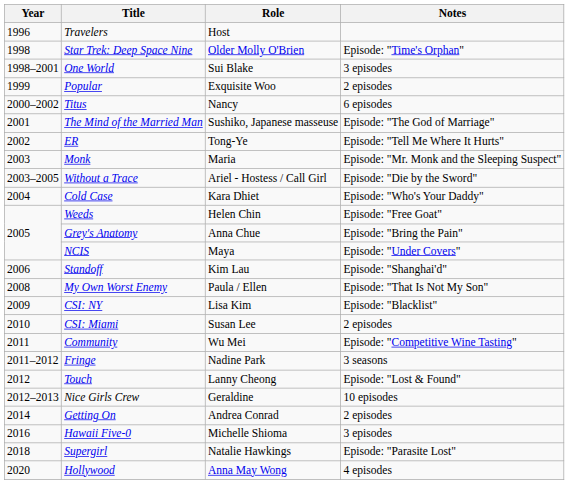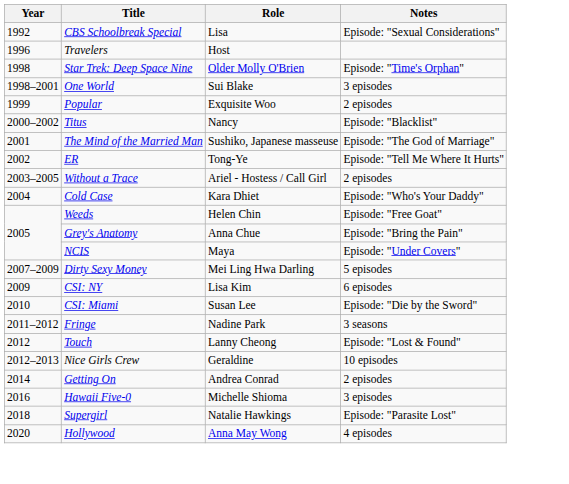 <table class="wikitable">
 <tr>
 <th>Year</th>
 <th>Title</th>
 <th>Role</th>
 <th>Notes</th>
+</tr>
+<tr>
+<td>1992</td>
+<td><em><a href='#'>CBS Schoolbreak Special</a></em></td>
+<td>Lisa</td>
+<td>Episode: "Sexual Considerations"</td>
 </tr>
 <tr>
 <td>1996</td>
 <td><em>Travelers</em></td>
 <td>Host</td>
 <td></td>
 </tr>
 <tr>
 <td>1998</td>
 <td><em><a href='#'>Star Trek: Deep Space Nine</a></em></td>
 <td><a href='#'>Older Molly O'Brien</a></td>
 <td>Episode: "<a href='#'>Time's Orphan</a>"</td>
 </tr>
 <tr>
 <td>1998–2001</td>
 <td><em><a href='#'>One World</a></em></td>
 <td>Sui Blake</td>
 <td>3 episodes</td>
 </tr>
 <tr>
 <td>1999</td>
 <td><em><a href='#'>Popular</a></em></td>
 <td>Exquisite Woo</td>
 <td>2 episodes</td>
 </tr>
 <tr>
 <td>2000–2002</td>
 <td><em><a href='#'>Titus</a></em></td>
 <td>Nancy</td>
-<td>6 episodes</td>
+<td>Episode: "Blacklist"</td>
 </tr>
 <tr>
 <td>2001</td>
 <td><em><a href='#'>The Mind of the Married Man</a></em></td>
 <td>Sushiko, Japanese masseuse</td>
 <td>Episode: "The God of Marriage"</td>
 </tr>
 <tr>
 <td>2002</td>
 <td><em><a href='#'>ER</a></em></td>
 <td>Tong-Ye</td>
 <td>Episode: "Tell Me Where It Hurts"</td>
 </tr>
 <tr>
-<td>2003</td>
-<td><em><a href='#'>Monk</a></em></td>
-<td>Maria</td>
-<td>Episode: "Mr. Monk and the Sleeping Suspect"</td>
-</tr>
-<tr>
 <td>2003–2005</td>
 <td><em><a href='#'>Without a Trace</a></em></td>
 <td>Ariel - Hostess / Call Girl</td>
-<td>Episode: "Die by the Sword"</td>
+<td>2 episodes</td>
 </tr>
 <tr>
 <td>2004</td>
 <td><em><a href='#'>Cold Case</a></em></td>
 <td>Kara Dhiet</td>
 <td>Episode: "Who's Your Daddy"</td>
 </tr>
 <tr>
 <td rowspan="3">2005</td>
 <td><em><a href='#'>Weeds</a></em></td>
 <td>Helen Chin</td>
 <td>Episode: "Free Goat"</td>
 </tr>
 <tr>
 <td><em><a href='#'>Grey's Anatomy</a></em></td>
 <td>Anna Chue</td>
 <td>Episode: "Bring the Pain"</td>
 </tr>
 <tr>
 <td><em><a href='#'>NCIS</a></em></td>
 <td>Maya</td>
 <td>Episode: "<a href='#'>Under Covers</a>"</td>
 </tr>
 <tr>
-<td>2006</td>
-<td><em><a href='#'>Standoff</a></em></td>
-<td>Kim Lau</td>
-<td>Episode: "Shanghai'd"</td>
-</tr>
-<tr>
-<td>2008</td>
-<td><em><a href='#'>My Own Worst Enemy</a></em></td>
-<td>Paula / Ellen</td>
-<td>Episode: "That Is Not My Son"</td>
+<td>2007–2009</td>
+<td><em><a href='#'>Dirty Sexy Money</a></em></td>
+<td>Mei Ling Hwa Darling</td>
+<td>5 episodes</td>
 </tr>
 <tr>
 <td>2009</td>
 <td><em><a href='#'>CSI: NY</a></em></td>
 <td>Lisa Kim</td>
-<td>Episode: "Blacklist"</td>
+<td>6 episodes</td>
 </tr>
 <tr>
 <td>2010</td>
 <td><em><a href='#'>CSI: Miami</a></em></td>
 <td>Susan Lee</td>
-<td>2 episodes</td>
-</tr>
-<tr>
-<td>2011</td>
-<td><em><a href='#'>Community</a></em></td>
-<td>Wu Mei</td>
-<td>Episode: "<a href='#'>Competitive Wine Tasting</a>"</td>
+<td>Episode: "Die by the Sword"</td>
 </tr>
 <tr>
 <td>2011–2012</td>
 <td><em><a href='#'>Fringe</a></em></td>
 <td>Nadine Park</td>
 <td>3 seasons</td>
 </tr>
 <tr>
 <td>2012</td>
 <td><em><a href='#'>Touch</a></em></td>
 <td>Lanny Cheong</td>
 <td>Episode: "Lost & Found"</td>
 </tr>
 <tr>
 <td>2012–2013</td>
 <td><em>Nice Girls Crew</em></td>
 <td>Geraldine</td>
 <td>10 episodes</td>
 </tr>
 <tr>
 <td>2014</td>
 <td><em><a href='#'>Getting On</a></em></td>
 <td>Andrea Conrad</td>
 <td>2 episodes</td>
 </tr>
 <tr>
 <td>2016</td>
 <td><em><a href='#'>Hawaii Five-0</a></em></td>
 <td>Michelle Shioma</td>
 <td>3 episodes</td>
 </tr>
 <tr>
 <td>2018</td>
 <td><em><a href='#'>Supergirl</a></em></td>
 <td>Natalie Hawkings</td>
 <td>Episode: "Parasite Lost"</td>
 </tr>
 <tr>
 <td>2020</td>
 <td><em><a href='#'>Hollywood</a></em></td>
 <td><a href='#'>Anna May Wong</a></td>
 <td>4 episodes</td>
 </tr>
 </table>
